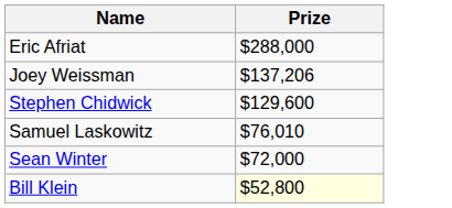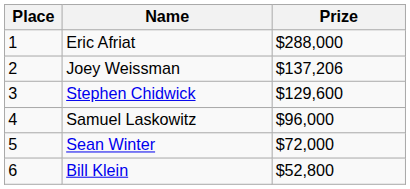 <table class="wikitable">
 <tr>
+<th width="50">Place</th>
 <th width="200">Name</th>
 <th width="125">Prize</th>
 </tr>
 <tr>
+<td>1</td>
 <td> Eric Afriat</td>
 <td>$288,000</td>
 </tr>
 <tr>
+<td>2</td>
 <td> Joey Weissman</td>
 <td>$137,206</td>
 </tr>
 <tr>
+<td>3</td>
 <td> <a href='#'>Stephen Chidwick</a></td>
 <td>$129,600</td>
 </tr>
 <tr>
+<td>4</td>
 <td> Samuel Laskowitz</td>
-<td>$76,010</td>
+<td>$96,000</td>
 </tr>
 <tr>
+<td>5</td>
 <td> <a href='#'>Sean Winter</a></td>
 <td>$72,000</td>
 </tr>
 <tr>
+<td>6</td>
 <td> <a href='#'>Bill Klein</a></td>
-<td style="background: lightyellow;">$52,800</td>
+<td>$52,800</td>
 </tr>
 </table>
